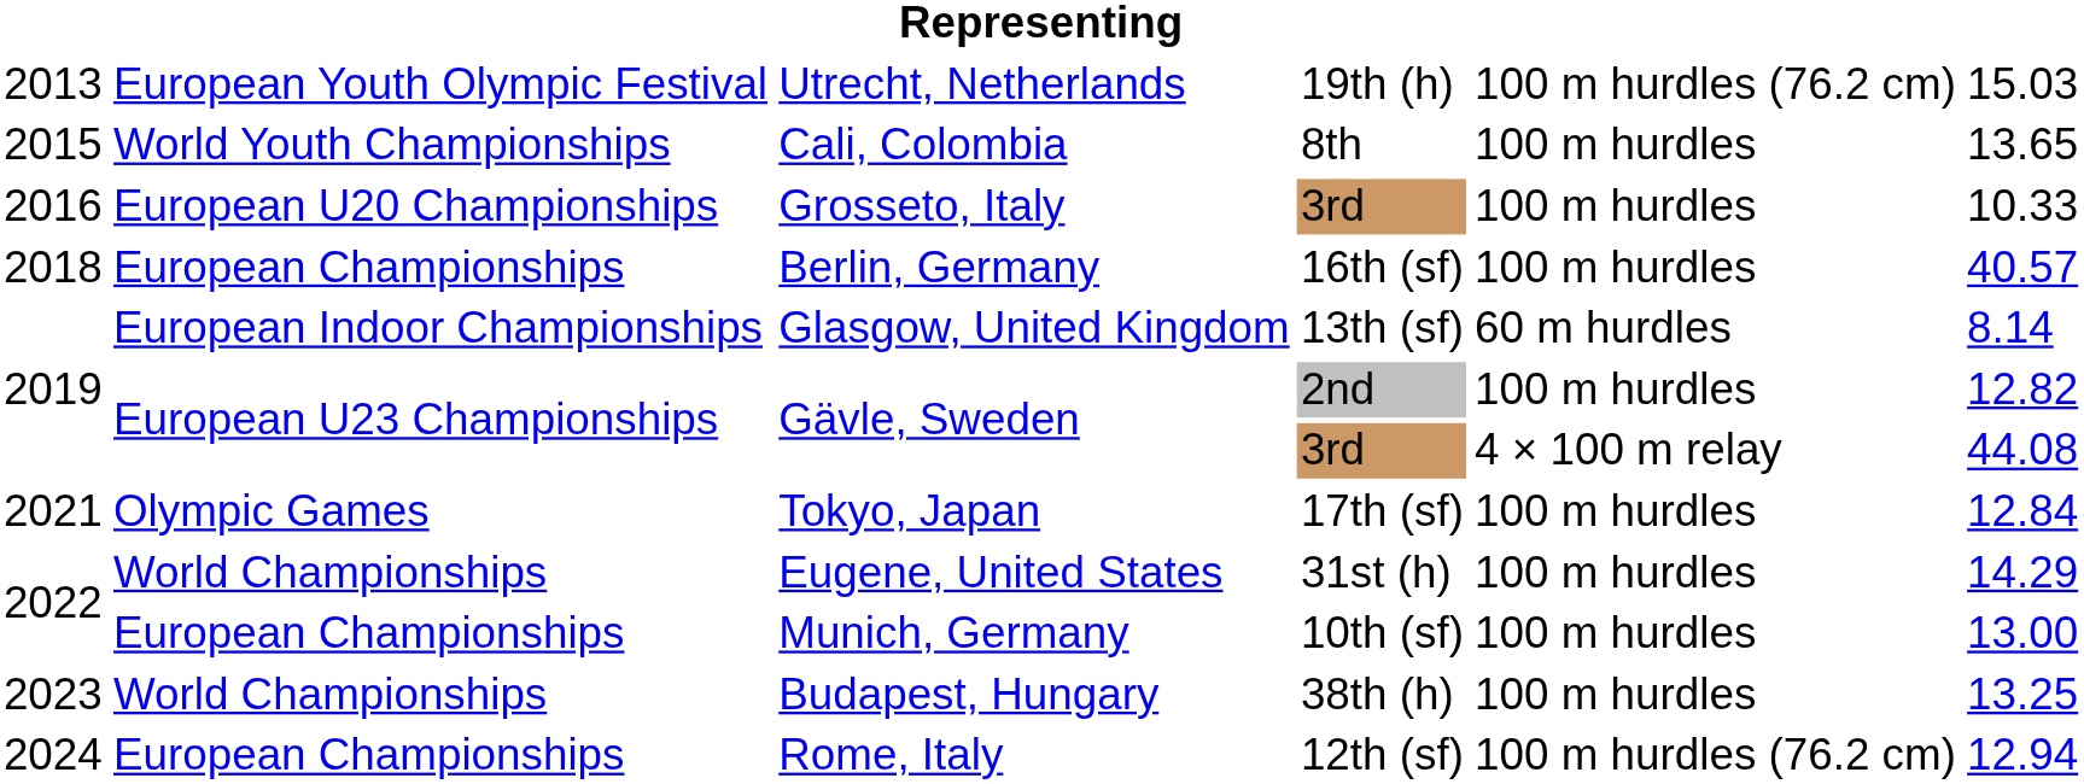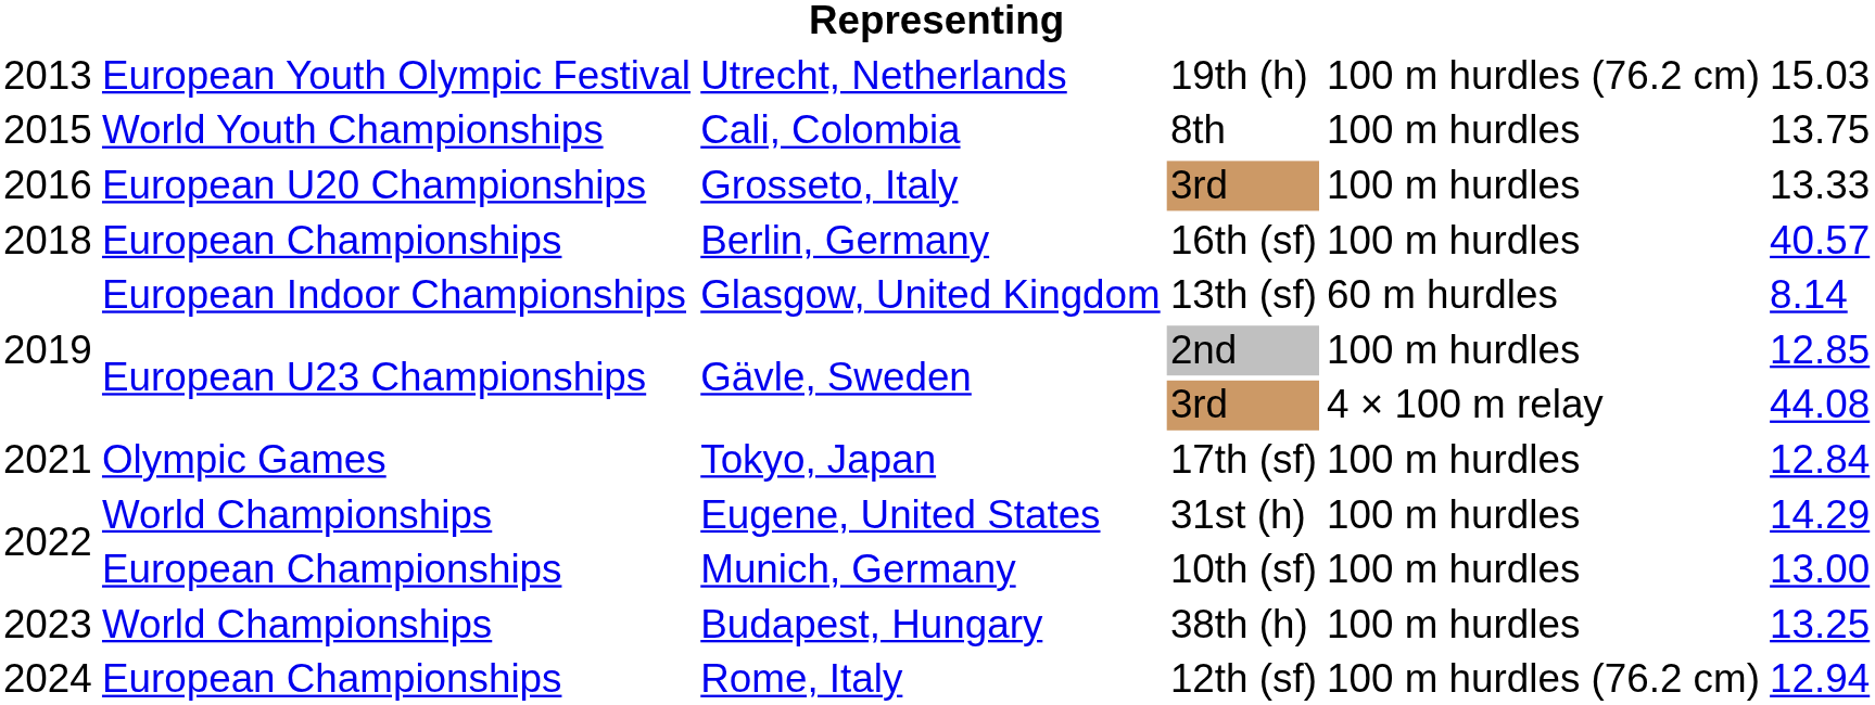 <table>
 <tr>
 <th colspan="6">Representing </th>
 </tr>
 <tr>
 <td>2013</td>
 <td><a href='#'>European Youth Olympic Festival</a></td>
 <td><a href='#'>Utrecht, Netherlands</a></td>
 <td>19th (h)</td>
 <td>100 m hurdles (76.2 cm)</td>
 <td>15.03</td>
 </tr>
 <tr>
 <td>2015</td>
 <td><a href='#'>World Youth Championships</a></td>
 <td><a href='#'>Cali, Colombia</a></td>
 <td>8th</td>
 <td>100 m hurdles</td>
-<td>13.65</td>
+<td>13.75</td>
 </tr>
 <tr>
 <td>2016</td>
 <td><a href='#'>European U20 Championships</a></td>
 <td><a href='#'>Grosseto, Italy</a></td>
 <td bgcolor=cc9966>3rd</td>
 <td>100 m hurdles</td>
-<td>10.33</td>
+<td>13.33</td>
 </tr>
 <tr>
 <td>2018</td>
 <td><a href='#'>European Championships</a></td>
 <td><a href='#'>Berlin, Germany</a></td>
 <td>16th (sf)</td>
 <td>100 m hurdles</td>
 <td><a href='#'>40.57</a></td>
 </tr>
 <tr>
 <td rowspan=3>2019</td>
 <td><a href='#'>European Indoor Championships</a></td>
 <td><a href='#'>Glasgow, United Kingdom</a></td>
 <td>13th (sf)</td>
 <td>60 m hurdles</td>
 <td><a href='#'>8.14</a></td>
 </tr>
 <tr>
 <td rowspan=2><a href='#'>European U23 Championships</a></td>
 <td rowspan=2><a href='#'>Gävle, Sweden</a></td>
 <td bgcolor=silver>2nd</td>
 <td>100 m hurdles</td>
-<td><a href='#'>12.82</a></td>
+<td><a href='#'>12.85</a></td>
 </tr>
 <tr>
 <td bgcolor=cc9966>3rd</td>
 <td>4 × 100 m relay</td>
 <td><a href='#'>44.08</a></td>
 </tr>
 <tr>
 <td>2021</td>
 <td><a href='#'>Olympic Games</a></td>
 <td><a href='#'>Tokyo, Japan</a></td>
 <td>17th (sf)</td>
 <td>100 m hurdles</td>
 <td><a href='#'>12.84</a></td>
 </tr>
 <tr>
 <td rowspan=2>2022</td>
 <td><a href='#'>World Championships</a></td>
 <td><a href='#'>Eugene, United States</a></td>
 <td>31st (h)</td>
 <td>100 m hurdles</td>
 <td><a href='#'>14.29</a></td>
 </tr>
 <tr>
 <td><a href='#'>European Championships</a></td>
 <td><a href='#'>Munich, Germany</a></td>
 <td>10th (sf)</td>
 <td>100 m hurdles</td>
 <td><a href='#'>13.00</a></td>
 </tr>
 <tr>
 <td>2023</td>
 <td><a href='#'>World Championships</a></td>
 <td><a href='#'>Budapest, Hungary</a></td>
 <td>38th (h)</td>
 <td>100 m hurdles</td>
 <td><a href='#'>13.25</a></td>
 </tr>
 <tr>
 <td>2024</td>
 <td><a href='#'>European Championships</a></td>
 <td><a href='#'>Rome, Italy</a></td>
 <td>12th (sf)</td>
 <td>100 m hurdles (76.2 cm)</td>
 <td><a href='#'>12.94</a></td>
 </tr>
 </table>
